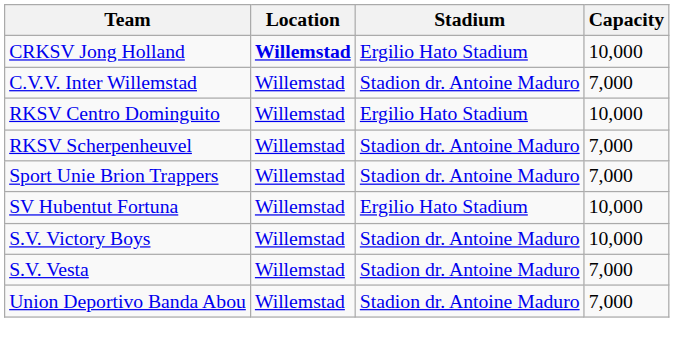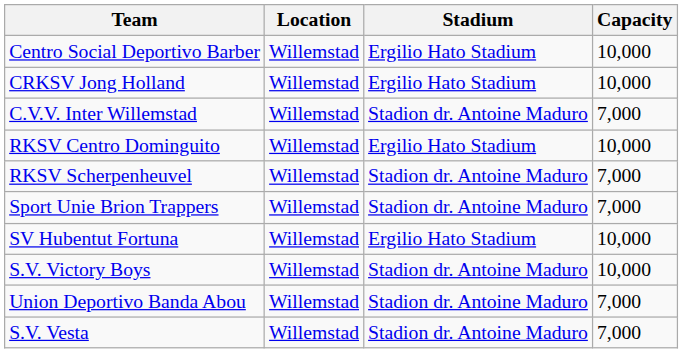 <table class="wikitable sortable">
 <tr>
 <th>Team</th>
 <th>Location</th>
 <th>Stadium</th>
 <th>Capacity</th>
 </tr>
 <tr>
+<td><a href='#'>Centro Social Deportivo Barber</a></td>
+<td><a href='#'>Willemstad</a></td>
+<td><a href='#'>Ergilio Hato Stadium</a></td>
+<td>10,000</td>
+</tr>
+<tr>
 <td><a href='#'>CRKSV Jong Holland</a></td>
-<td><strong><a href='#'>Willemstad</a></strong></td>
+<td><a href='#'>Willemstad</a></td>
 <td><a href='#'>Ergilio Hato Stadium</a></td>
 <td>10,000</td>
 </tr>
 <tr>
 <td><a href='#'>C.V.V. Inter Willemstad</a></td>
 <td><a href='#'>Willemstad</a></td>
 <td><a href='#'>Stadion dr. Antoine Maduro</a></td>
 <td>7,000</td>
 </tr>
 <tr>
 <td><a href='#'>RKSV Centro Dominguito</a></td>
 <td><a href='#'>Willemstad</a></td>
 <td><a href='#'>Ergilio Hato Stadium</a></td>
 <td>10,000</td>
 </tr>
 <tr>
 <td><a href='#'>RKSV Scherpenheuvel</a></td>
 <td><a href='#'>Willemstad</a></td>
 <td><a href='#'>Stadion dr. Antoine Maduro</a></td>
 <td>7,000</td>
 </tr>
 <tr>
 <td><a href='#'>Sport Unie Brion Trappers</a></td>
 <td><a href='#'>Willemstad</a></td>
 <td><a href='#'>Stadion dr. Antoine Maduro</a></td>
 <td>7,000</td>
 </tr>
 <tr>
 <td><a href='#'>SV Hubentut Fortuna</a></td>
 <td><a href='#'>Willemstad</a></td>
 <td><a href='#'>Ergilio Hato Stadium</a></td>
 <td>10,000</td>
 </tr>
 <tr>
 <td><a href='#'>S.V. Victory Boys</a></td>
 <td><a href='#'>Willemstad</a></td>
 <td><a href='#'>Stadion dr. Antoine Maduro</a></td>
 <td>10,000</td>
 </tr>
 <tr>
+<td><a href='#'>Union Deportivo Banda Abou</a></td>
+<td><a href='#'>Willemstad</a></td>
+<td><a href='#'>Stadion dr. Antoine Maduro</a></td>
+<td>7,000</td>
+</tr>
+<tr>
 <td><a href='#'>S.V. Vesta</a></td>
 <td><a href='#'>Willemstad</a></td>
 <td><a href='#'>Stadion dr. Antoine Maduro</a></td>
 <td>7,000</td>
 </tr>
-<tr>
-<td><a href='#'>Union Deportivo Banda Abou</a></td>
-<td><a href='#'>Willemstad</a></td>
-<td><a href='#'>Stadion dr. Antoine Maduro</a></td>
-<td>7,000</td>
-</tr>
 </table>
